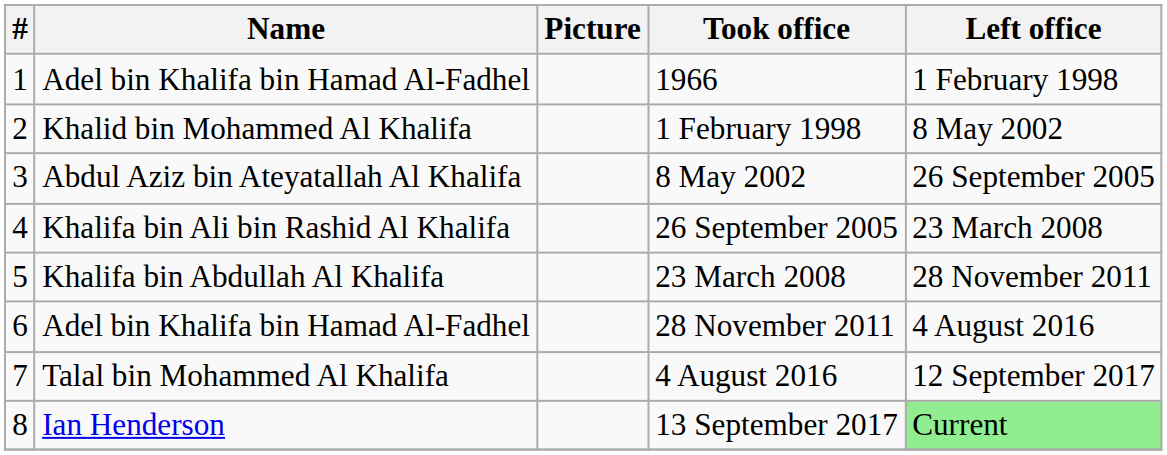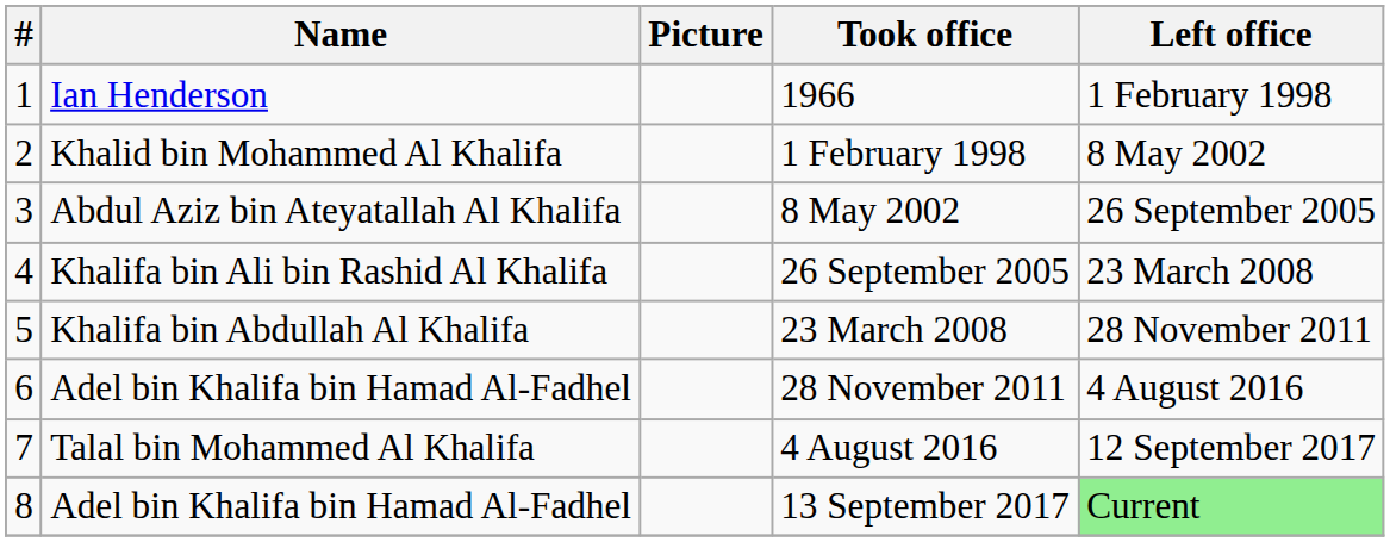 <table class="wikitable">
 <tr>
 <th>#</th>
 <th>Name</th>
 <th>Picture</th>
 <th>Took office</th>
 <th>Left office</th>
 </tr>
 <tr>
 <td>1</td>
-<td>Adel bin Khalifa bin Hamad Al-Fadhel</td>
+<td><a href='#'>Ian Henderson</a></td>
 <td></td>
 <td>1966</td>
 <td>1 February 1998</td>
 </tr>
 <tr>
 <td>2</td>
 <td>Khalid bin Mohammed Al Khalifa</td>
 <td></td>
 <td>1 February 1998</td>
 <td>8 May 2002</td>
 </tr>
 <tr>
 <td>3</td>
 <td>Abdul Aziz bin Ateyatallah Al Khalifa</td>
 <td></td>
 <td>8 May 2002</td>
 <td>26 September 2005</td>
 </tr>
 <tr>
 <td>4</td>
 <td>Khalifa bin Ali bin Rashid Al Khalifa</td>
 <td></td>
 <td>26 September 2005</td>
 <td>23 March 2008</td>
 </tr>
 <tr>
 <td>5</td>
 <td>Khalifa bin Abdullah Al Khalifa</td>
 <td></td>
 <td>23 March 2008</td>
 <td>28 November 2011</td>
 </tr>
 <tr>
 <td>6</td>
 <td>Adel bin Khalifa bin Hamad Al-Fadhel</td>
 <td></td>
 <td>28 November 2011</td>
 <td>4 August 2016</td>
 </tr>
 <tr>
 <td>7</td>
 <td>Talal bin Mohammed Al Khalifa</td>
 <td></td>
 <td>4 August 2016</td>
 <td>12 September 2017</td>
 </tr>
 <tr>
 <td>8</td>
-<td><a href='#'>Ian Henderson</a></td>
+<td>Adel bin Khalifa bin Hamad Al-Fadhel</td>
 <td></td>
 <td>13 September 2017</td>
 <td style="background: lightgreen;">Current</td>
 </tr>
 <tr>
 </tr>
 </table>
